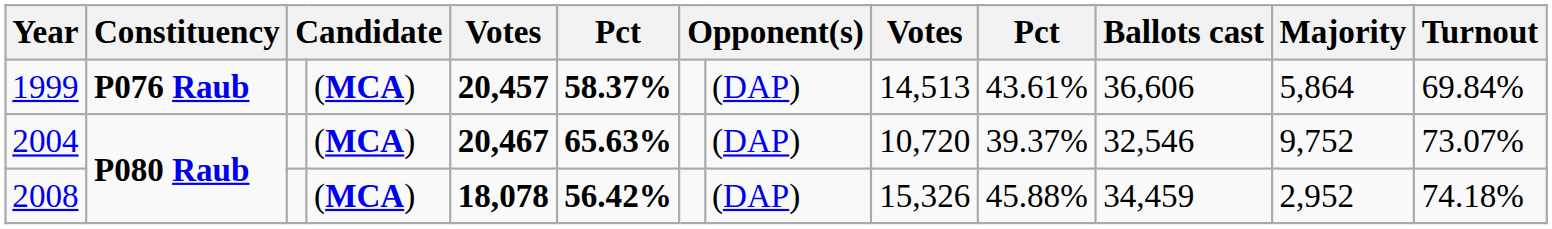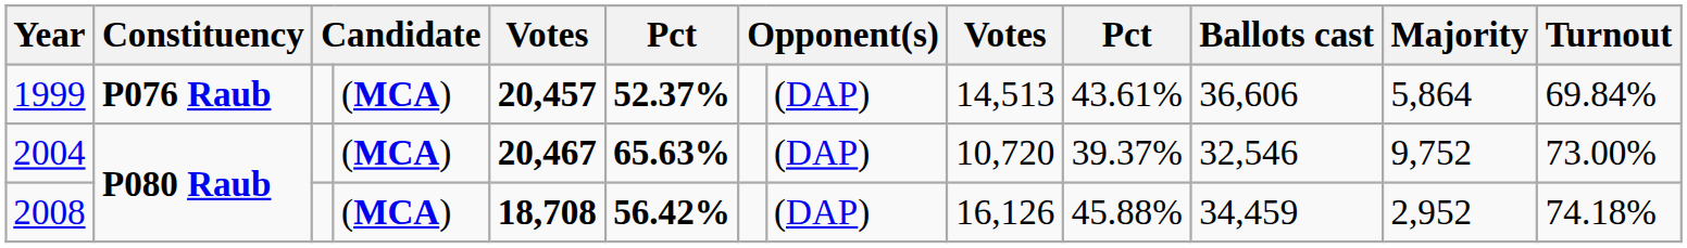 <table class="wikitable" style="margin:0.5em ; font-size:95%">
 <tr>
 <th>Year</th>
 <th>Constituency</th>
 <th colspan=2>Candidate</th>
 <th>Votes</th>
 <th>Pct</th>
 <th colspan=2>Opponent(s)</th>
 <th>Votes</th>
 <th>Pct</th>
 <th>Ballots cast</th>
 <th>Majority</th>
 <th>Turnout</th>
 </tr>
 <tr>
 <td><a href='#'>1999</a></td>
 <td><strong>P076 <a href='#'>Raub</a></strong></td>
 <td></td>
 <td> (<a href='#'><strong>MCA</strong></a>)</td>
 <td align="right"><strong>20,457</strong></td>
-<td><strong>58.37%</strong></td>
+<td><strong>52.37%</strong></td>
 <td></td>
 <td> (<a href='#'>DAP</a>)</td>
 <td align="right">14,513</td>
 <td>43.61%</td>
 <td>36,606</td>
 <td>5,864</td>
 <td>69.84%</td>
 </tr>
 <tr>
 <td><a href='#'>2004</a></td>
 <td rowspan=2><strong>P080 <a href='#'>Raub</a></strong></td>
 <td></td>
 <td> (<a href='#'><strong>MCA</strong></a>)</td>
 <td align="right"><strong>20,467</strong></td>
 <td><strong>65.63%</strong></td>
 <td></td>
 <td> (<a href='#'>DAP</a>)</td>
 <td align="right">10,720</td>
 <td>39.37%</td>
 <td>32,546</td>
 <td>9,752</td>
-<td>73.07%</td>
+<td>73.00%</td>
 </tr>
 <tr>
 <td><a href='#'>2008</a></td>
 <td></td>
 <td> (<a href='#'><strong>MCA</strong></a>)</td>
-<td align="right"><strong>18,078</strong></td>
+<td align="right"><strong>18,708</strong></td>
 <td><strong>56.42%</strong></td>
 <td></td>
 <td> (<a href='#'>DAP</a>)</td>
-<td align="right">15,326</td>
+<td align="right">16,126</td>
 <td>45.88%</td>
 <td>34,459</td>
 <td>2,952</td>
 <td>74.18%</td>
 </tr>
 </table>
